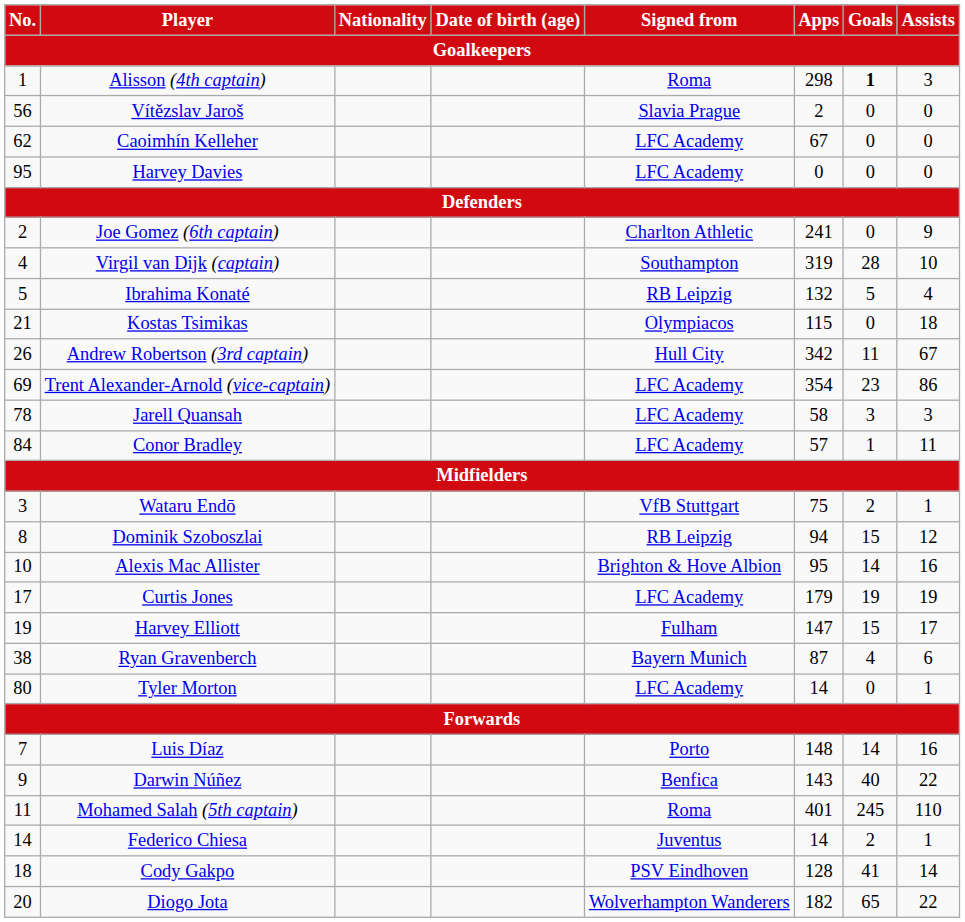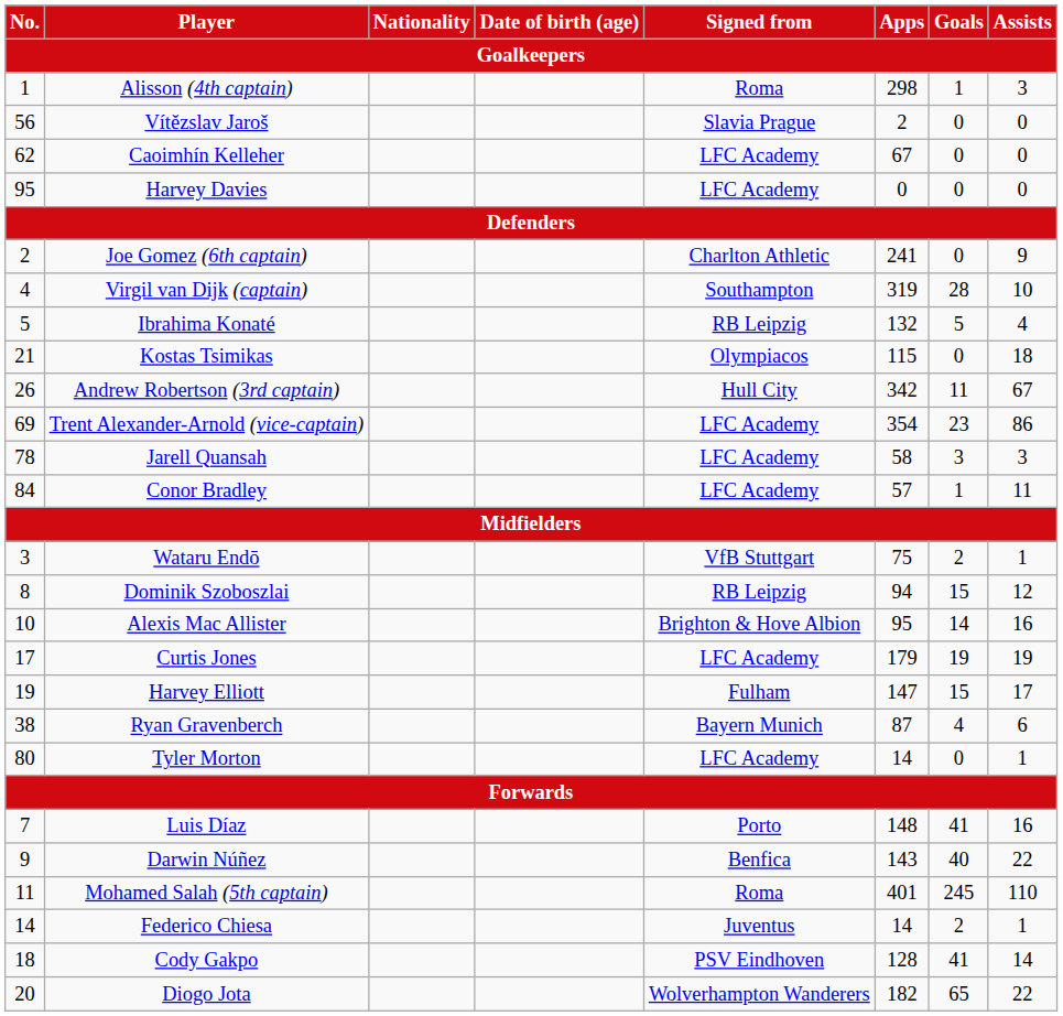 <table class="wikitable sortable" style="text-align:center; font-size:90%; white-space:nowrap">
 <tr>
 <th style="background:#D10A11; color:white; text-align:center">No.</th>
 <th style="background:#D10A11; color:white; text-align:center">Player</th>
 <th style="background:#D10A11; color:white; text-align:center">Nationality</th>
 <th style="background:#D10A11; color:white; text-align:center">Date of birth (age)</th>
 <th style="background:#D10A11; color:white; text-align:center">Signed from</th>
 <th style="background:#D10A11; color:white; text-align:center">Apps</th>
 <th style="background:#D10A11; color:white; text-align:center">Goals</th>
 <th style="background:#D10A11; color:white; text-align:center">Assists</th>
 </tr>
 <tr>
 <th colspan="10" style="background:#D10A11; color:white; text-align:center">Goalkeepers</th>
 </tr>
 <tr>
 <td>1</td>
 <td><a href='#'>Alisson</a> <em>(<a href='#'>4th captain</a>)</em></td>
 <td></td>
 <td></td>
 <td> <a href='#'>Roma</a></td>
 <td>298</td>
-<td><strong>1</strong></td>
+<td>1</td>
 <td>3</td>
 </tr>
 <tr>
 <td>56</td>
 <td><a href='#'>Vítězslav Jaroš</a></td>
 <td></td>
 <td></td>
 <td> <a href='#'>Slavia Prague</a></td>
 <td>2</td>
 <td>0</td>
 <td>0</td>
 </tr>
 <tr>
 <td>62</td>
 <td><a href='#'>Caoimhín Kelleher</a></td>
 <td></td>
 <td></td>
 <td> <a href='#'>LFC Academy</a></td>
 <td>67</td>
 <td>0</td>
 <td>0</td>
 </tr>
 <tr>
 <td>95</td>
 <td><a href='#'>Harvey Davies</a></td>
 <td></td>
 <td></td>
 <td> <a href='#'>LFC Academy</a></td>
 <td>0</td>
 <td>0</td>
 <td>0</td>
 </tr>
 <tr>
 <th colspan="10" style="background:#D10A11; color:white; text-align:center">Defenders</th>
 </tr>
 <tr>
 <td>2</td>
 <td><a href='#'>Joe Gomez</a> <em>(<a href='#'>6th captain</a>)</em></td>
 <td></td>
 <td></td>
 <td> <a href='#'>Charlton Athletic</a></td>
 <td>241</td>
 <td>0</td>
 <td>9</td>
 </tr>
 <tr>
 <td>4</td>
 <td><a href='#'>Virgil van Dijk</a> <em>(<a href='#'>captain</a>)</em></td>
 <td></td>
 <td></td>
 <td> <a href='#'>Southampton</a></td>
 <td>319</td>
 <td>28</td>
 <td>10</td>
 </tr>
 <tr>
 <td>5</td>
 <td><a href='#'>Ibrahima Konaté</a></td>
 <td></td>
 <td></td>
 <td> <a href='#'>RB Leipzig</a></td>
 <td>132</td>
 <td>5</td>
 <td>4</td>
 </tr>
 <tr>
 <td>21</td>
 <td><a href='#'>Kostas Tsimikas</a></td>
 <td></td>
 <td></td>
 <td> <a href='#'>Olympiacos</a></td>
 <td>115</td>
 <td>0</td>
 <td>18</td>
 </tr>
 <tr>
 <td>26</td>
 <td><a href='#'>Andrew Robertson</a> <em>(<a href='#'>3rd captain</a>)</em></td>
 <td></td>
 <td></td>
 <td> <a href='#'>Hull City</a></td>
 <td>342</td>
 <td>11</td>
 <td>67</td>
 </tr>
 <tr>
 <td>69</td>
 <td><a href='#'>Trent Alexander-Arnold</a> <em>(<a href='#'>vice-captain</a>)</em></td>
 <td></td>
 <td></td>
 <td> <a href='#'>LFC Academy</a></td>
 <td>354</td>
 <td>23</td>
 <td>86</td>
 </tr>
 <tr>
 <td>78</td>
 <td><a href='#'>Jarell Quansah</a></td>
 <td></td>
 <td></td>
 <td> <a href='#'>LFC Academy</a></td>
 <td>58</td>
 <td>3</td>
 <td>3</td>
 </tr>
 <tr>
 <td>84</td>
 <td><a href='#'>Conor Bradley</a></td>
 <td></td>
 <td></td>
 <td> <a href='#'>LFC Academy</a></td>
 <td>57</td>
 <td>1</td>
 <td>11</td>
 </tr>
 <tr>
 <th colspan="10" style="background:#D10A11; color:white; text-align:center">Midfielders</th>
 </tr>
 <tr>
 <td>3</td>
 <td><a href='#'>Wataru Endō</a></td>
 <td></td>
 <td></td>
 <td> <a href='#'>VfB Stuttgart</a></td>
 <td>75</td>
 <td>2</td>
 <td>1</td>
 </tr>
 <tr>
 <td>8</td>
 <td><a href='#'>Dominik Szoboszlai</a></td>
 <td></td>
 <td></td>
 <td> <a href='#'>RB Leipzig</a></td>
 <td>94</td>
 <td>15</td>
 <td>12</td>
 </tr>
 <tr>
 <td>10</td>
 <td><a href='#'>Alexis Mac Allister</a></td>
 <td></td>
 <td></td>
 <td> <a href='#'>Brighton & Hove Albion</a></td>
 <td>95</td>
 <td>14</td>
 <td>16</td>
 </tr>
 <tr>
 <td>17</td>
 <td><a href='#'>Curtis Jones</a></td>
 <td></td>
 <td></td>
 <td> <a href='#'>LFC Academy</a></td>
 <td>179</td>
 <td>19</td>
 <td>19</td>
 </tr>
 <tr>
 <td>19</td>
 <td><a href='#'>Harvey Elliott</a></td>
 <td></td>
 <td></td>
 <td> <a href='#'>Fulham</a></td>
 <td>147</td>
 <td>15</td>
 <td>17</td>
 </tr>
 <tr>
 <td>38</td>
 <td><a href='#'>Ryan Gravenberch</a></td>
 <td></td>
 <td></td>
 <td> <a href='#'>Bayern Munich</a></td>
 <td>87</td>
 <td>4</td>
 <td>6</td>
 </tr>
 <tr>
 <td>80</td>
 <td><a href='#'>Tyler Morton</a></td>
 <td></td>
 <td></td>
 <td> <a href='#'>LFC Academy</a></td>
 <td>14</td>
 <td>0</td>
 <td>1</td>
 </tr>
 <tr>
 <th colspan="10" style="background:#D10A11; color:white; text-align:center">Forwards</th>
 </tr>
 <tr>
 <td>7</td>
 <td><a href='#'>Luis Díaz</a></td>
 <td></td>
 <td></td>
 <td> <a href='#'>Porto</a></td>
 <td>148</td>
-<td>14</td>
+<td>41</td>
 <td>16</td>
 </tr>
 <tr>
 <td>9</td>
 <td><a href='#'>Darwin Núñez</a></td>
 <td></td>
 <td></td>
 <td> <a href='#'>Benfica</a></td>
 <td>143</td>
 <td>40</td>
 <td>22</td>
 </tr>
 <tr>
 <td>11</td>
 <td><a href='#'>Mohamed Salah</a> <em>(<a href='#'>5th captain</a>)</em></td>
 <td></td>
 <td></td>
 <td> <a href='#'>Roma</a></td>
 <td>401</td>
 <td>245</td>
 <td>110</td>
 </tr>
 <tr>
 <td>14</td>
 <td><a href='#'>Federico Chiesa</a></td>
 <td></td>
 <td></td>
 <td> <a href='#'>Juventus</a></td>
 <td>14</td>
 <td>2</td>
 <td>1</td>
 </tr>
 <tr>
 <td>18</td>
 <td><a href='#'>Cody Gakpo</a></td>
 <td></td>
 <td></td>
 <td> <a href='#'>PSV Eindhoven</a></td>
 <td>128</td>
 <td>41</td>
 <td>14</td>
 </tr>
 <tr>
 <td>20</td>
 <td><a href='#'>Diogo Jota</a></td>
 <td></td>
 <td></td>
 <td> <a href='#'>Wolverhampton Wanderers</a></td>
 <td>182</td>
 <td>65</td>
 <td>22</td>
 </tr>
 </table>
